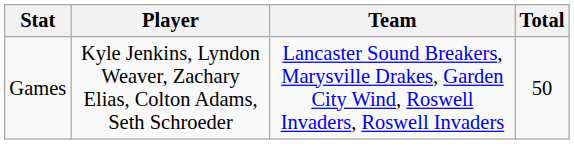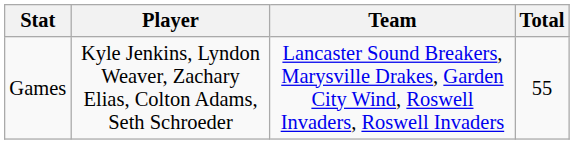 <table class="wikitable" style="width:50%; text-align:center;">
 <tr>
 <th>Stat</th>
 <th>Player</th>
 <th>Team</th>
 <th>Total</th>
 </tr>
 <tr>
 <td>Games</td>
 <td>Kyle Jenkins, Lyndon Weaver, Zachary Elias, Colton Adams, Seth Schroeder</td>
 <td><a href='#'>Lancaster Sound Breakers</a>, <a href='#'>Marysville Drakes</a>, <a href='#'>Garden City Wind</a>, <a href='#'>Roswell Invaders</a>, <a href='#'>Roswell Invaders</a></td>
-<td>50</td>
+<td>55</td>
 </tr>
 </table>
